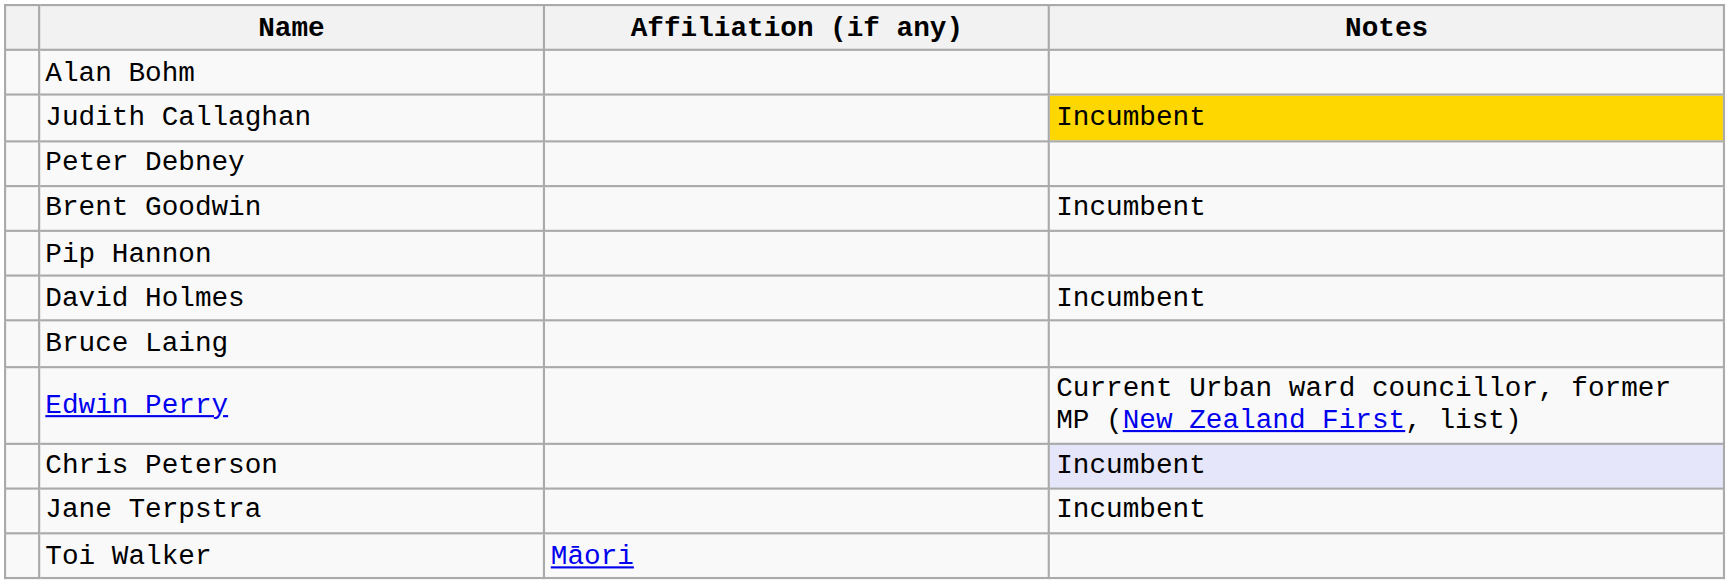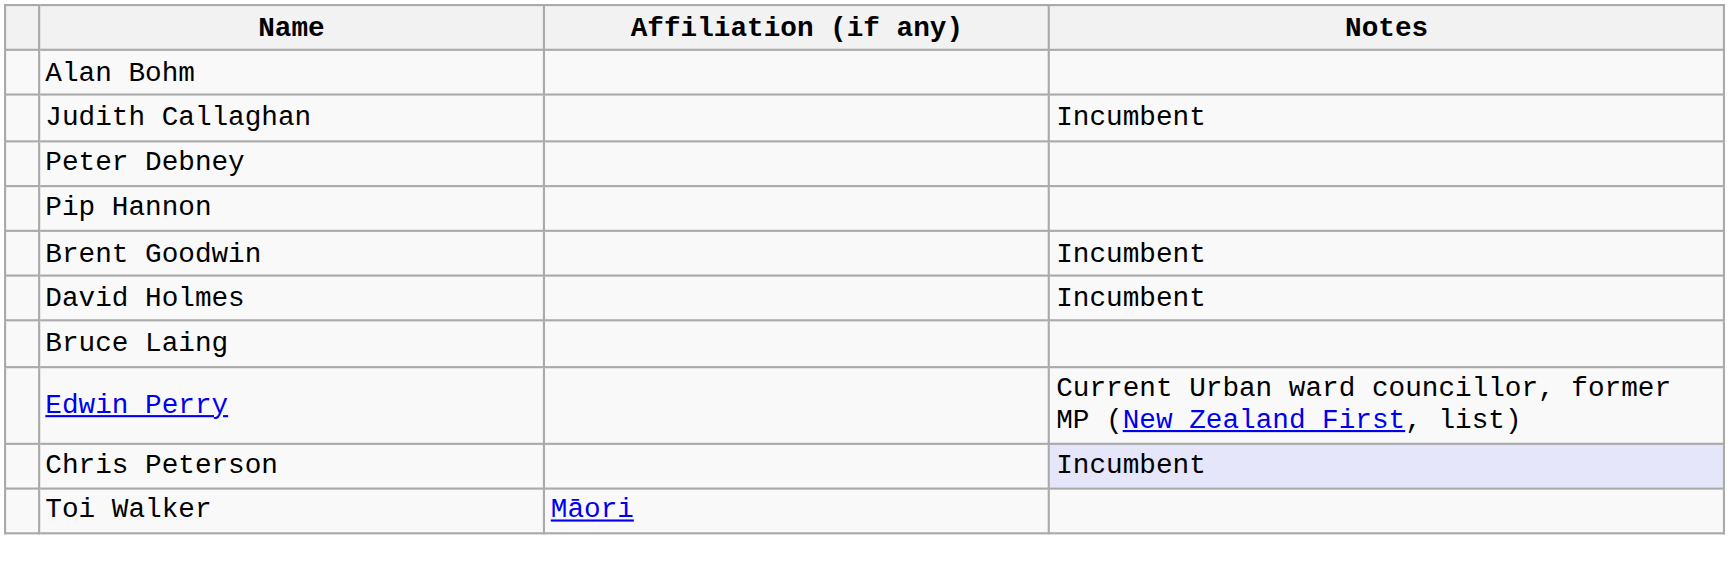 <table class="wikitable" width="51%">
 <tr>
 <th width="1%"></th>
 <th width="15%">Name</th>
 <th width="15%">Affiliation (if any)</th>
 <th width="20%">Notes</th>
 </tr>
 <tr>
 <td></td>
 <td>Alan Bohm</td>
 <td></td>
 <td></td>
 </tr>
 <tr>
 <td></td>
 <td>Judith Callaghan</td>
 <td></td>
-<td style="background: gold;">Incumbent</td>
+<td>Incumbent</td>
 </tr>
 <tr>
 <td></td>
 <td>Peter Debney</td>
 <td></td>
 <td></td>
 </tr>
 <tr>
 <td></td>
+<td>Pip Hannon</td>
+<td></td>
+<td></td>
+</tr>
+<tr>
+<td></td>
 <td>Brent Goodwin</td>
 <td></td>
 <td>Incumbent</td>
-</tr>
-<tr>
-<td></td>
-<td>Pip Hannon</td>
-<td></td>
-<td></td>
 </tr>
 <tr>
 <td></td>
 <td>David Holmes</td>
 <td></td>
 <td>Incumbent</td>
 </tr>
 <tr>
 <td></td>
 <td>Bruce Laing</td>
 <td></td>
 <td></td>
 </tr>
 <tr>
 <td></td>
 <td><a href='#'>Edwin Perry</a></td>
 <td></td>
 <td>Current Urban ward councillor, former MP (<a href='#'>New Zealand First</a>, list)</td>
 </tr>
 <tr>
 <td></td>
 <td>Chris Peterson</td>
 <td></td>
 <td style="background: lavender;">Incumbent</td>
 </tr>
 <tr>
-<td></td>
-<td>Jane Terpstra</td>
-<td></td>
-<td>Incumbent</td>
-</tr>
-<tr>
 <td bgcolor=></td>
 <td>Toi Walker</td>
 <td><a href='#'>Māori</a></td>
 <td></td>
 </tr>
 </table>
